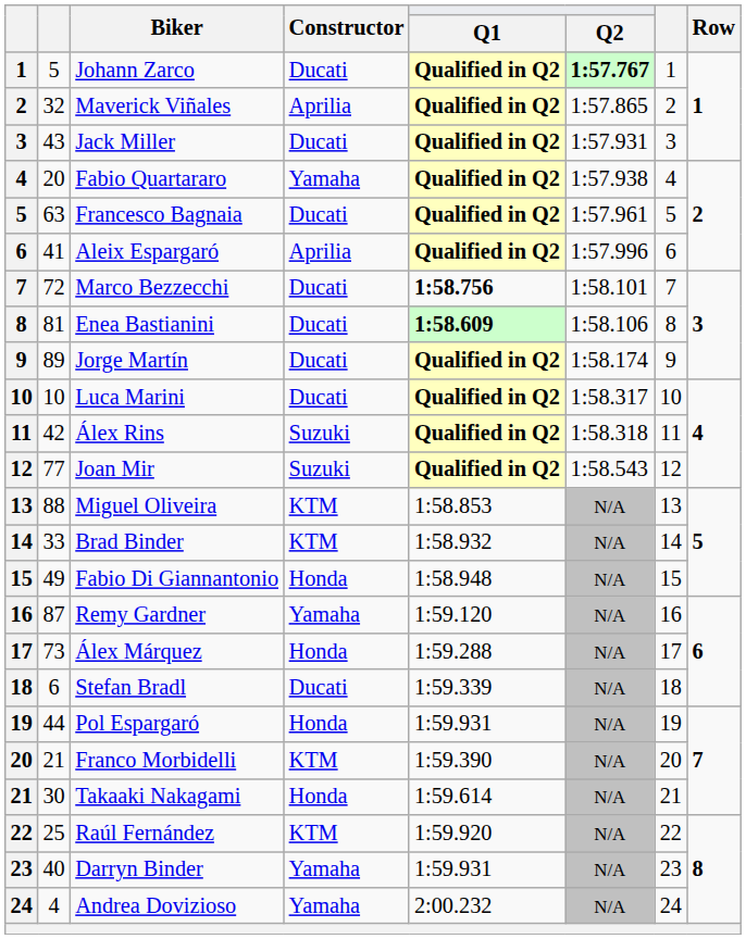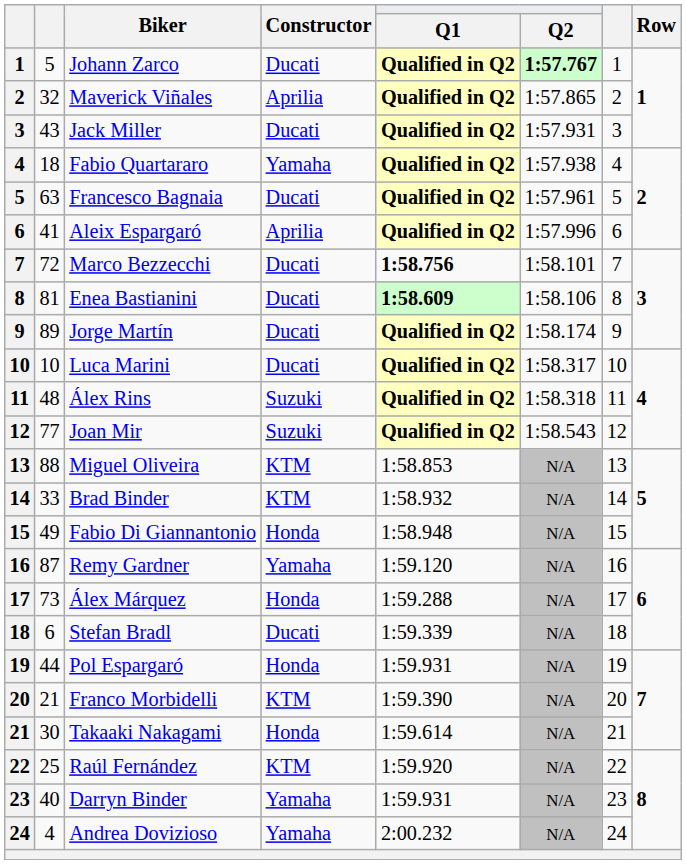 <table class="wikitable sortable" style="font-size: 85%;">
 <tr>
 <th rowspan="2"></th>
 <th rowspan="2"></th>
 <th rowspan="2">Biker</th>
 <th rowspan="2">Constructor</th>
 <th colspan="2" style="background:#eaecf0; text-align:center;"></th>
 <th rowspan="2"></th>
 <th rowspan="2">Row</th>
 </tr>
 <tr>
 <th scope="col">Q1</th>
 <th scope="col">Q2</th>
 </tr>
 <tr>
 <th scope="row">1</th>
 <td align="center">5</td>
 <td> <a href='#'>Johann Zarco</a></td>
 <td><a href='#'>Ducati</a></td>
 <td style="background:#ffffbf;"><strong>Qualified in Q2</strong></td>
 <td style="background:#ccffcc;"><strong>1:57.767</strong></td>
 <td align="center">1</td>
 <td rowspan="3"><strong>1</strong></td>
 </tr>
 <tr>
 <th scope="row">2</th>
 <td align="center">32</td>
 <td> <a href='#'>Maverick Viñales</a></td>
 <td><a href='#'>Aprilia</a></td>
 <td style="background:#ffffbf;"><strong>Qualified in Q2</strong></td>
 <td>1:57.865</td>
 <td align="center">2</td>
 </tr>
 <tr>
 <th scope="row">3</th>
 <td align="center">43</td>
 <td> <a href='#'>Jack Miller</a></td>
 <td><a href='#'>Ducati</a></td>
 <td style="background:#ffffbf;"><strong>Qualified in Q2</strong></td>
 <td>1:57.931</td>
 <td align="center">3</td>
 </tr>
 <tr>
 <th scope="row">4</th>
-<td align="center">20</td>
+<td align="center">18</td>
 <td> <a href='#'>Fabio Quartararo</a></td>
 <td><a href='#'>Yamaha</a></td>
 <td style="background:#ffffbf;"><strong>Qualified in Q2</strong></td>
 <td>1:57.938</td>
 <td align="center">4</td>
 <td rowspan="3"><strong>2</strong></td>
 </tr>
 <tr>
 <th scope="row">5</th>
 <td align="center">63</td>
 <td> <a href='#'>Francesco Bagnaia</a></td>
 <td><a href='#'>Ducati</a></td>
 <td style="background:#ffffbf;"><strong>Qualified in Q2</strong></td>
 <td>1:57.961</td>
 <td align="center">5</td>
 </tr>
 <tr>
 <th scope="row">6</th>
 <td align="center">41</td>
 <td> <a href='#'>Aleix Espargaró</a></td>
 <td><a href='#'>Aprilia</a></td>
 <td style="background:#ffffbf;"><strong>Qualified in Q2</strong></td>
 <td>1:57.996</td>
 <td align="center">6</td>
 </tr>
 <tr>
 <th scope="row">7</th>
 <td align="center">72</td>
 <td> <a href='#'>Marco Bezzecchi</a></td>
 <td><a href='#'>Ducati</a></td>
 <td><strong>1:58.756</strong></td>
 <td>1:58.101</td>
 <td align="center">7</td>
 <td rowspan="3"><strong>3</strong></td>
 </tr>
 <tr>
 <th scope="row">8</th>
 <td align="center">81</td>
 <td> <a href='#'>Enea Bastianini</a></td>
 <td><a href='#'>Ducati</a></td>
 <td style="background:#ccffcc;"><strong>1:58.609</strong></td>
 <td>1:58.106</td>
 <td align="center">8</td>
 </tr>
 <tr>
 <th scope="row">9</th>
 <td align="center">89</td>
 <td> <a href='#'>Jorge Martín</a></td>
 <td><a href='#'>Ducati</a></td>
 <td style="background:#ffffbf;"><strong>Qualified in Q2</strong></td>
 <td>1:58.174</td>
 <td align="center">9</td>
 </tr>
 <tr>
 <th scope="row">10</th>
 <td align="center">10</td>
 <td> <a href='#'>Luca Marini</a></td>
 <td><a href='#'>Ducati</a></td>
 <td style="background:#ffffbf;"><strong>Qualified in Q2</strong></td>
 <td>1:58.317</td>
 <td align="center">10</td>
 <td rowspan="3"><strong>4</strong></td>
 </tr>
 <tr>
 <th scope="row">11</th>
-<td align="center">42</td>
+<td align="center">48</td>
 <td> <a href='#'>Álex Rins</a></td>
 <td><a href='#'>Suzuki</a></td>
 <td style="background:#ffffbf;"><strong>Qualified in Q2</strong></td>
 <td>1:58.318</td>
 <td align="center">11</td>
 </tr>
 <tr>
 <th scope="row">12</th>
 <td align="center">77</td>
 <td> <a href='#'>Joan Mir</a></td>
 <td><a href='#'>Suzuki</a></td>
 <td style="background:#ffffbf;"><strong>Qualified in Q2</strong></td>
 <td>1:58.543</td>
 <td align="center">12</td>
 </tr>
 <tr>
 <th scope="row">13</th>
 <td align="center">88</td>
 <td> <a href='#'>Miguel Oliveira</a></td>
 <td><a href='#'>KTM</a></td>
 <td>1:58.853</td>
 <td style="background: silver" align="center" data-sort-value="13"><small>N/A</small></td>
 <td align="center">13</td>
 <td rowspan="3"><strong>5</strong></td>
 </tr>
 <tr>
 <th scope="row">14</th>
 <td align="center">33</td>
 <td> <a href='#'>Brad Binder</a></td>
 <td><a href='#'>KTM</a></td>
 <td>1:58.932</td>
 <td style="background: silver" align="center" data-sort-value="14"><small>N/A</small></td>
 <td align="center">14</td>
 </tr>
 <tr>
 <th scope="row">15</th>
 <td align="center">49</td>
 <td> <a href='#'>Fabio Di Giannantonio</a></td>
 <td><a href='#'>Honda</a></td>
 <td>1:58.948</td>
 <td style="background: silver" align="center" data-sort-value="15"><small>N/A</small></td>
 <td align="center">15</td>
 </tr>
 <tr>
 <th scope="row">16</th>
 <td align="center">87</td>
 <td> <a href='#'>Remy Gardner</a></td>
 <td><a href='#'>Yamaha</a></td>
 <td>1:59.120</td>
 <td style="background: silver" align="center" data-sort-value="16"><small>N/A</small></td>
 <td align="center">16</td>
 <td rowspan="3"><strong>6</strong></td>
 </tr>
 <tr>
 <th scope="row">17</th>
 <td align="center">73</td>
 <td> <a href='#'>Álex Márquez</a></td>
 <td><a href='#'>Honda</a></td>
 <td>1:59.288</td>
 <td style="background: silver" align="center" data-sort-value="17"><small>N/A</small></td>
 <td align="center">17</td>
 </tr>
 <tr>
 <th scope="row">18</th>
 <td align="center">6</td>
 <td> <a href='#'>Stefan Bradl</a></td>
 <td><a href='#'>Ducati</a></td>
 <td>1:59.339</td>
 <td style="background: silver" align="center" data-sort-value="18"><small>N/A</small></td>
 <td align="center">18</td>
 </tr>
 <tr>
 <th scope="row">19</th>
 <td align="center">44</td>
 <td> <a href='#'>Pol Espargaró</a></td>
 <td><a href='#'>Honda</a></td>
 <td>1:59.931</td>
 <td style="background: silver" align="center" data-sort-value="19"><small>N/A</small></td>
 <td align="center">19</td>
 <td rowspan="3"><strong>7</strong></td>
 </tr>
 <tr>
 <th scope="row">20</th>
 <td align="center">21</td>
 <td> <a href='#'>Franco Morbidelli</a></td>
 <td><a href='#'>KTM</a></td>
 <td>1:59.390</td>
 <td style="background: silver" align="center" data-sort-value="20"><small>N/A</small></td>
 <td align="center">20</td>
 </tr>
 <tr>
 <th scope="row">21</th>
 <td align="center">30</td>
 <td> <a href='#'>Takaaki Nakagami</a></td>
 <td><a href='#'>Honda</a></td>
 <td>1:59.614</td>
 <td style="background: silver" align="center" data-sort-value="21"><small>N/A</small></td>
 <td align="center">21</td>
 </tr>
 <tr>
 <th scope="row">22</th>
 <td align="center">25</td>
 <td> <a href='#'>Raúl Fernández</a></td>
 <td><a href='#'>KTM</a></td>
 <td>1:59.920</td>
 <td style="background: silver" align="center" data-sort-value="22"><small>N/A</small></td>
 <td align="center">22</td>
 <td rowspan="3"><strong>8</strong></td>
 </tr>
 <tr>
 <th scope="row">23</th>
 <td align="center">40</td>
 <td> <a href='#'>Darryn Binder</a></td>
 <td><a href='#'>Yamaha</a></td>
 <td>1:59.931</td>
 <td style="background: silver" align="center" data-sort-value="23"><small>N/A</small></td>
 <td align="center">23</td>
 </tr>
 <tr>
 <th scope="row">24</th>
 <td align="center">4</td>
 <td> <a href='#'>Andrea Dovizioso</a></td>
 <td><a href='#'>Yamaha</a></td>
 <td>2:00.232</td>
 <td style="background: silver" align="center" data-sort-value="24"><small>N/A</small></td>
 <td align="center">24</td>
 </tr>
 <tr>
 <th colspan="8"></th>
 </tr>
 <tr>
 </tr>
 </table>
